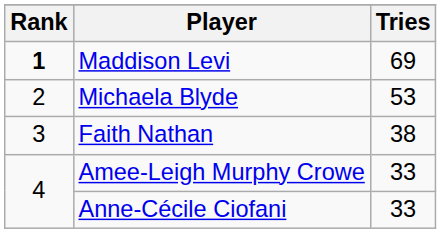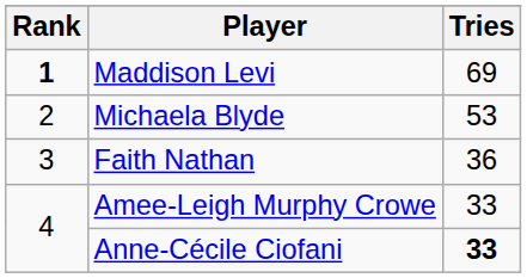 <table class="wikitable sortable" style="text-align:center; margin-bottom:0;">
 <tr>
 </tr>
 <tr>
 <th>Rank</th>
 <th>Player</th>
 <th>Tries</th>
 </tr>
 <tr>
 <td><strong>1</strong></td>
 <td align=left> <a href='#'>Maddison Levi</a></td>
 <td>69</td>
 </tr>
 <tr>
 <td>2</td>
 <td align=left> <a href='#'>Michaela Blyde</a></td>
 <td>53</td>
 </tr>
 <tr>
 <td>3</td>
 <td align=left> <a href='#'>Faith Nathan</a></td>
-<td>38</td>
+<td>36</td>
 </tr>
 <tr>
 <td rowspan=2>4</td>
 <td align=left> <a href='#'>Amee-Leigh Murphy Crowe</a></td>
 <td>33</td>
 </tr>
 <tr>
 <td align=left> <a href='#'>Anne-Cécile Ciofani</a></td>
-<td>33</td>
+<td><strong>33</strong></td>
 </tr>
 </table>
